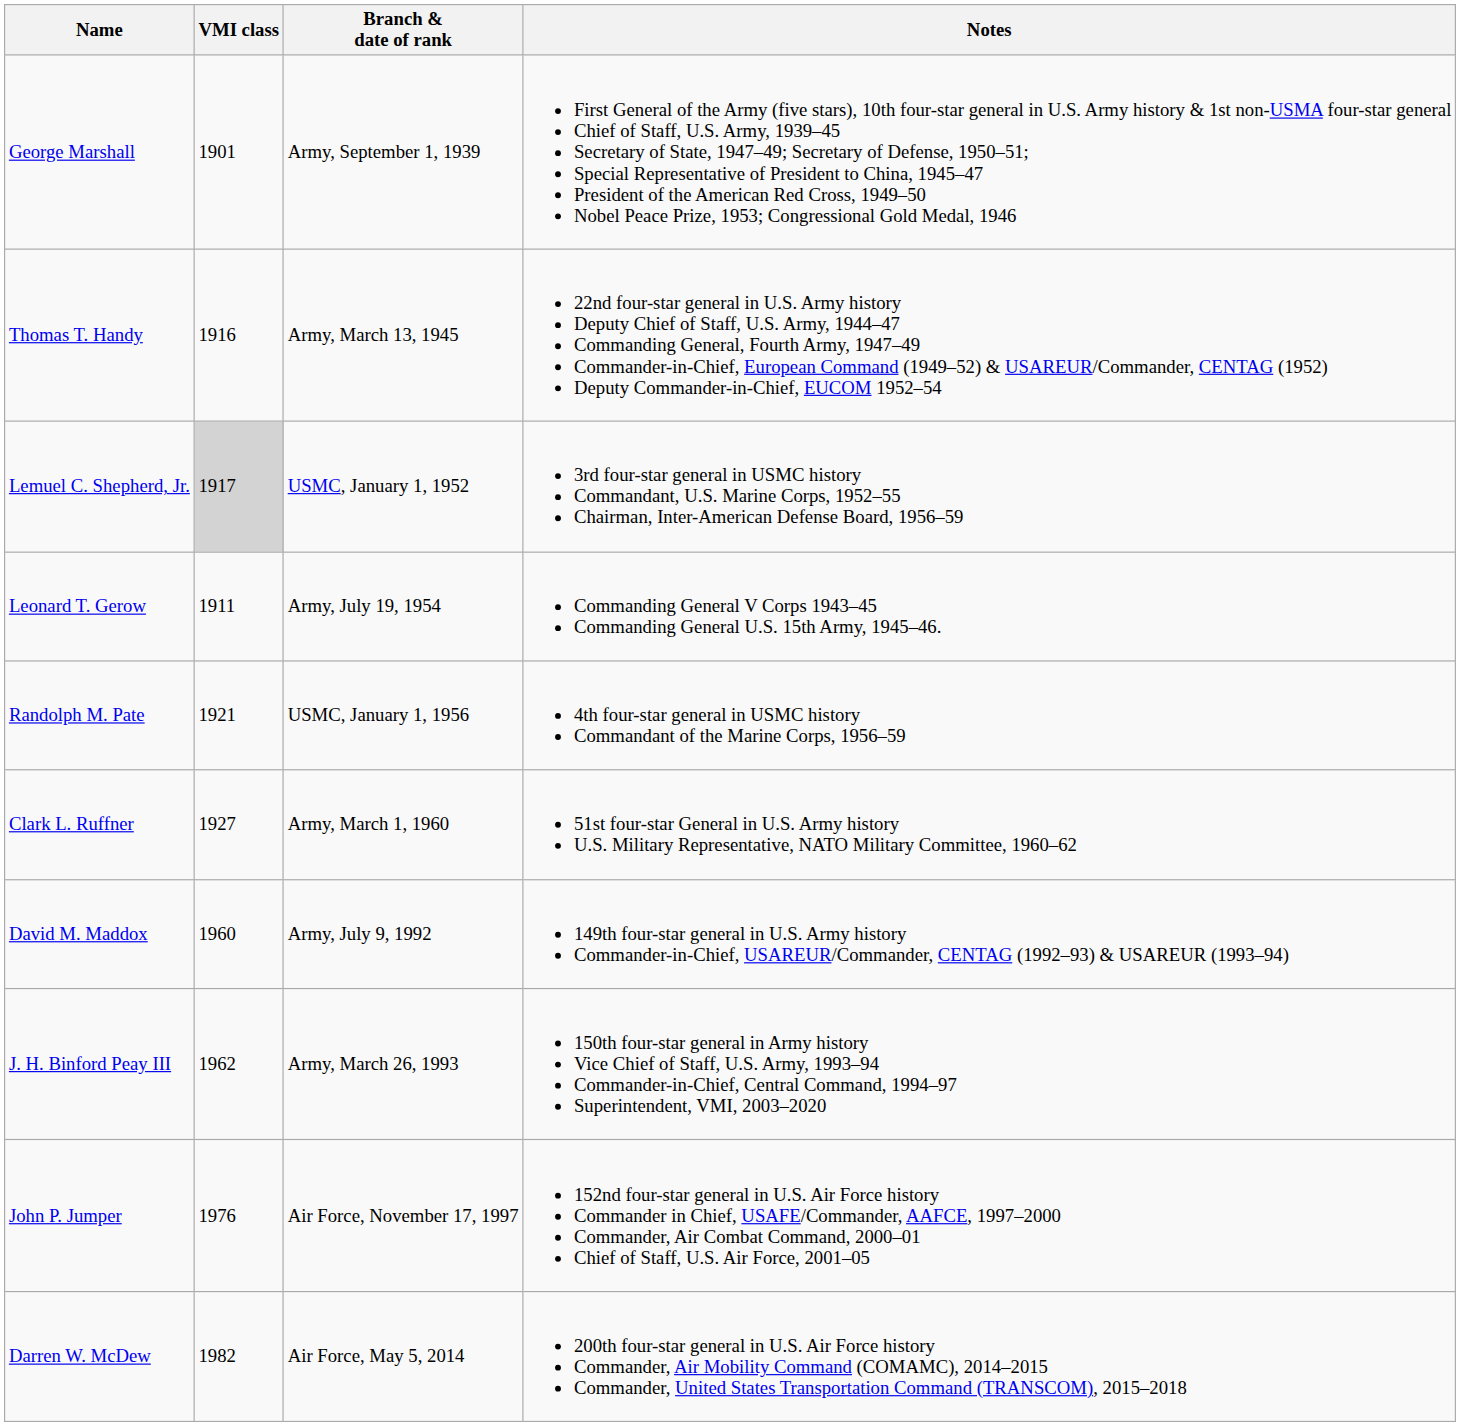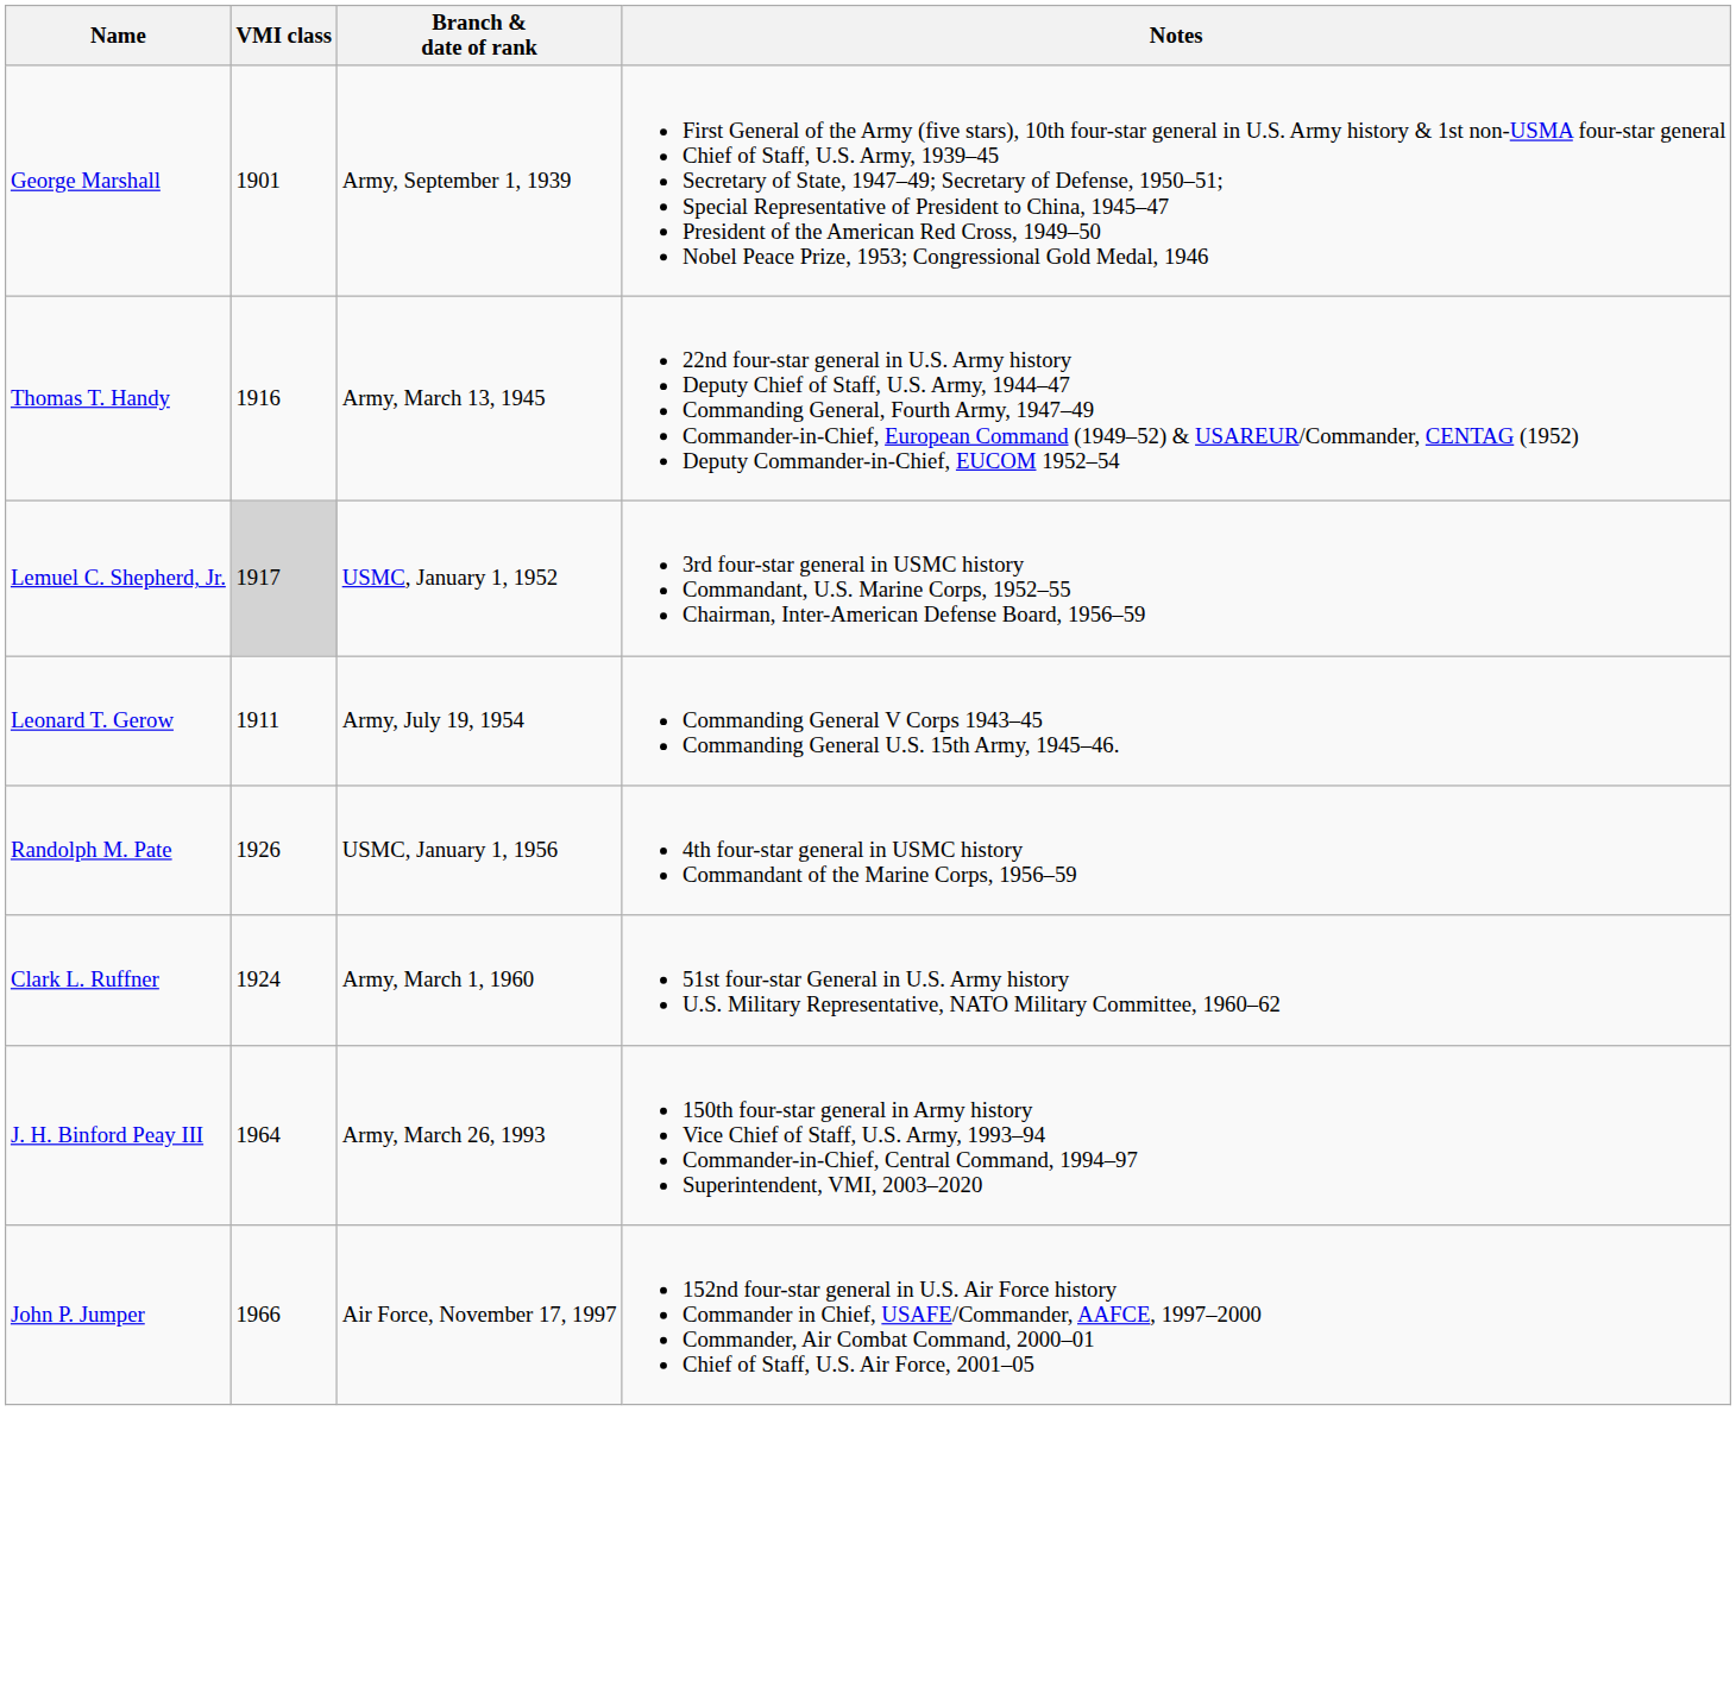 <table class="wikitable">
 <tr>
 <th>Name</th>
 <th>VMI class</th>
 <th>Branch & <br>date of rank</th>
 <th>Notes</th>
 </tr>
 <tr>
 <td><a href='#'>George Marshall</a></td>
 <td>1901</td>
 <td>Army, September 1, 1939</td>
 <td><br><ul><li>First General of the Army (five stars), 10th four-star general in U.S. Army history & 1st non-<a href='#'>USMA</a> four-star general</li><li>Chief of Staff, U.S. Army, 1939–45</li><li>Secretary of State, 1947–49; Secretary of Defense, 1950–51;</li><li>Special Representative of President to China, 1945–47</li><li>President of the American Red Cross, 1949–50</li><li>Nobel Peace Prize, 1953; Congressional Gold Medal, 1946</li></ul></td>
 </tr>
 <tr>
 <td><a href='#'>Thomas T. Handy</a></td>
 <td>1916</td>
 <td>Army, March 13, 1945</td>
 <td><br><ul><li>22nd four-star general in U.S. Army history</li><li>Deputy Chief of Staff, U.S. Army, 1944–47</li><li>Commanding General, Fourth Army, 1947–49</li><li>Commander-in-Chief, <a href='#'>European Command</a> (1949–52) & <a href='#'>USAREUR</a>/Commander, <a href='#'>CENTAG</a> (1952)</li><li>Deputy Commander-in-Chief, <a href='#'>EUCOM</a> 1952–54</li></ul></td>
 </tr>
 <tr>
 <td><a href='#'>Lemuel C. Shepherd, Jr.</a></td>
 <td style="background: lightgrey;">1917</td>
 <td><a href='#'>USMC</a>, January 1, 1952</td>
 <td><br><ul><li>3rd four-star general in USMC history</li><li>Commandant, U.S. Marine Corps, 1952–55</li><li>Chairman, Inter-American Defense Board, 1956–59</li></ul></td>
 </tr>
 <tr>
 <td><a href='#'>Leonard T. Gerow</a></td>
 <td>1911</td>
 <td>Army, July 19, 1954</td>
 <td><br><ul><li>Commanding General V Corps 1943–45</li><li>Commanding General U.S. 15th Army, 1945–46.</li></ul></td>
 </tr>
 <tr>
 <td><a href='#'>Randolph M. Pate</a></td>
-<td>1921</td>
+<td>1926</td>
 <td>USMC, January 1, 1956</td>
 <td><br><ul><li>4th four-star general in USMC history</li><li>Commandant of the Marine Corps, 1956–59</li></ul></td>
 </tr>
 <tr>
 <td><a href='#'>Clark L. Ruffner</a></td>
-<td>1927</td>
+<td>1924</td>
 <td>Army, March 1, 1960</td>
 <td><br><ul><li>51st four-star General in U.S. Army history</li><li>U.S. Military Representative, NATO Military Committee, 1960–62</li></ul></td>
 </tr>
 <tr>
-<td><a href='#'>David M. Maddox</a></td>
-<td>1960</td>
-<td>Army, July 9, 1992</td>
-<td><br><ul><li>149th four-star general in U.S. Army history</li><li>Commander-in-Chief, <a href='#'>USAREUR</a>/Commander, <a href='#'>CENTAG</a> (1992–93) & USAREUR (1993–94)</li></ul></td>
-</tr>
-<tr>
 <td><a href='#'>J. H. Binford Peay III</a></td>
-<td>1962</td>
+<td>1964</td>
 <td>Army, March 26, 1993</td>
 <td><br><ul><li>150th four-star general in Army history</li><li>Vice Chief of Staff, U.S. Army, 1993–94</li><li>Commander-in-Chief, Central Command, 1994–97</li><li>Superintendent, VMI, 2003–2020</li></ul></td>
 </tr>
 <tr>
 <td><a href='#'>John P. Jumper</a></td>
-<td>1976</td>
+<td>1966</td>
 <td>Air Force, November 17, 1997</td>
 <td><br><ul><li>152nd four-star general in U.S. Air Force history</li><li>Commander in Chief, <a href='#'>USAFE</a>/Commander, <a href='#'>AAFCE</a>, 1997–2000</li><li>Commander, Air Combat Command, 2000–01</li><li>Chief of Staff, U.S. Air Force, 2001–05</li></ul></td>
 </tr>
-<tr>
-<td><a href='#'>Darren W. McDew</a></td>
-<td>1982</td>
-<td>Air Force, May 5, 2014</td>
-<td><br><ul><li>200th four-star general in U.S. Air Force history</li><li>Commander, <a href='#'>Air Mobility Command</a> (COMAMC), 2014–2015</li><li>Commander, <a href='#'>United States Transportation Command (TRANSCOM)</a>, 2015–2018</li></ul></td>
-</tr>
 </table>
